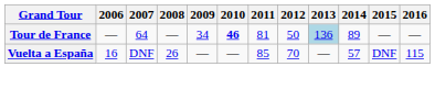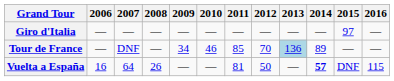 <table class="wikitable plainrowheaders">
 <tr>
 <th scope="col"><a href='#'>Grand Tour</a></th>
 <th scope="col">2006</th>
 <th scope="col">2007</th>
 <th scope="col">2008</th>
 <th scope="col">2009</th>
 <th scope="col">2010</th>
 <th scope="col">2011</th>
 <th scope="col">2012</th>
 <th scope="col">2013</th>
 <th scope="col">2014</th>
 <th scope="col">2015</th>
 <th scope="col">2016</th>
 </tr>
 <tr style="text-align:center;">
+<th scope="row"> <a href='#'>Giro d'Italia</a></th>
+<td>—</td>
+<td>—</td>
+<td>—</td>
+<td>—</td>
+<td>—</td>
+<td>—</td>
+<td>—</td>
+<td>—</td>
+<td>—</td>
+<td><a href='#'>97</a></td>
+<td>—</td>
+</tr>
+<tr style="text-align:center;">
 <th scope="row"> <a href='#'>Tour de France</a></th>
 <td>—</td>
-<td><a href='#'>64</a></td>
+<td><a href='#'>DNF</a></td>
 <td>—</td>
 <td><a href='#'>34</a></td>
-<td><strong><a href='#'>46</a></strong></td>
-<td><a href='#'>81</a></td>
-<td><a href='#'>50</a></td>
+<td><a href='#'>46</a></td>
+<td><a href='#'>85</a></td>
+<td><a href='#'>70</a></td>
 <td style="background: lightblue;"><a href='#'>136</a></td>
 <td><a href='#'>89</a></td>
 <td>—</td>
 <td>—</td>
 </tr>
 <tr style="text-align:center;">
 <th scope="row"> <a href='#'>Vuelta a España</a></th>
 <td><a href='#'>16</a></td>
-<td><a href='#'>DNF</a></td>
+<td><a href='#'>64</a></td>
 <td><a href='#'>26</a></td>
 <td>—</td>
 <td>—</td>
-<td><a href='#'>85</a></td>
-<td><a href='#'>70</a></td>
+<td><a href='#'>81</a></td>
+<td><a href='#'>50</a></td>
 <td>—</td>
-<td><a href='#'>57</a></td>
+<td><strong><a href='#'>57</a></strong></td>
 <td><a href='#'>DNF</a></td>
 <td><a href='#'>115</a></td>
 </tr>
 </table>
